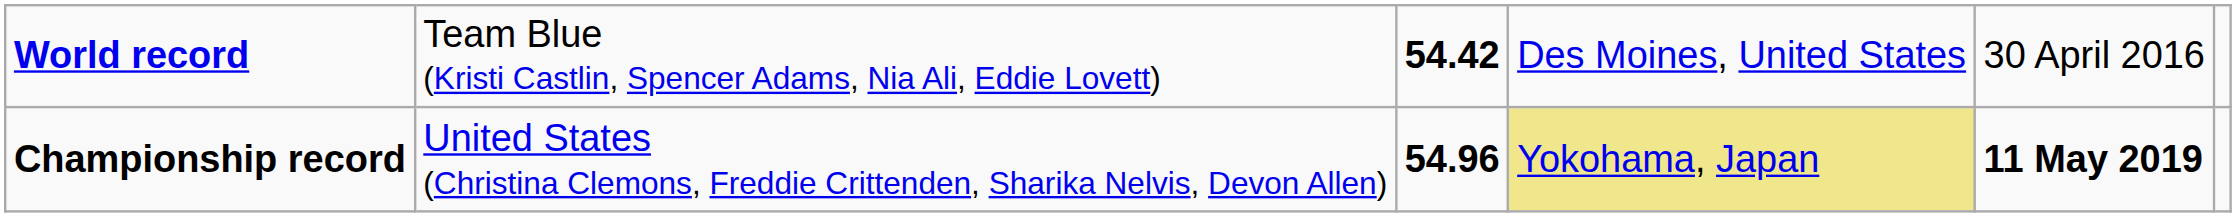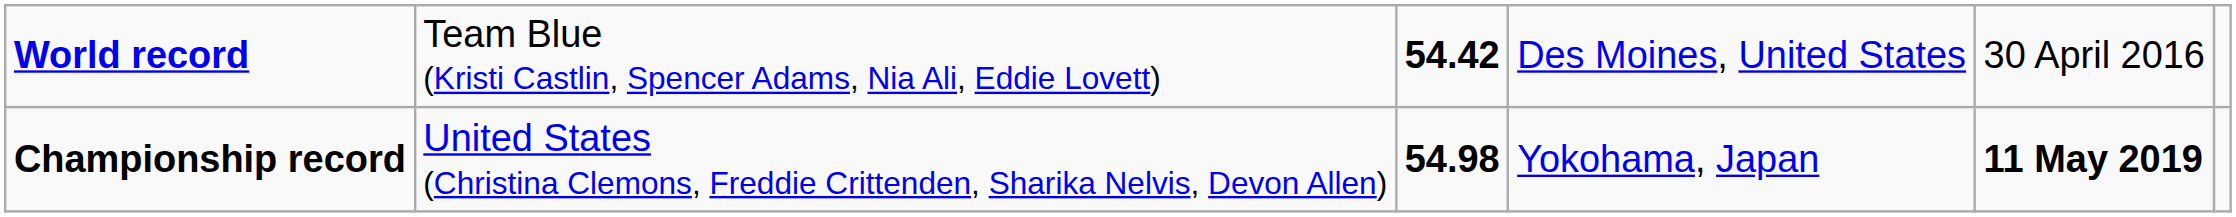 <table class="wikitable">
 <tr>
 <td><strong><a href='#'>World record</a></strong></td>
 <td>Team Blue<br><small>(<a href='#'>Kristi Castlin</a>, <a href='#'>Spencer Adams</a>, <a href='#'>Nia Ali</a>, <a href='#'>Eddie Lovett</a>)</small></td>
 <td><strong>54.42</strong></td>
 <td> <a href='#'>Des Moines</a>, <a href='#'>United States</a></td>
 <td>30 April 2016</td>
 <td></td>
 </tr>
 <tr>
 <td><strong>Championship record</strong></td>
 <td> <a href='#'>United States</a><br><small>(<a href='#'>Christina Clemons</a>, <a href='#'>Freddie Crittenden</a>, <a href='#'>Sharika Nelvis</a>, <a href='#'>Devon Allen</a>)</small></td>
-<td><strong>54.96</strong></td>
-<td style="background: khaki;"> <a href='#'>Yokohama</a>, <a href='#'>Japan</a></td>
+<td><strong>54.98</strong></td>
+<td> <a href='#'>Yokohama</a>, <a href='#'>Japan</a></td>
 <td><strong>11 May 2019</strong></td>
 <td></td>
 </tr>
 </table>
